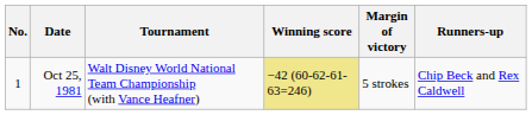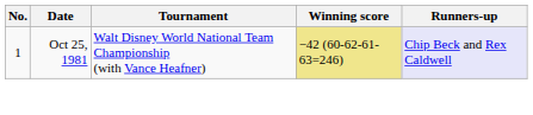 <table class="wikitable" style="font-size:95%;">
 <tr>
 <th>No.</th>
 <th>Date</th>
 <th>Tournament</th>
 <th>Winning score</th>
-<th>Margin of<br>victory</th>
 <th>Runners-up</th>
 </tr>
 <tr>
 <td align=center>1</td>
 <td align=right>Oct 25, <a href='#'>1981</a></td>
 <td><a href='#'>Walt Disney World National Team Championship</a><br>(with  <a href='#'>Vance Heafner</a>)</td>
 <td style="background: khaki;">−42 (60-62-61-63=246)</td>
-<td>5 strokes</td>
-<td> <a href='#'>Chip Beck</a> and  <a href='#'>Rex Caldwell</a></td>
+<td style="background: lavender;"> <a href='#'>Chip Beck</a> and  <a href='#'>Rex Caldwell</a></td>
 </tr>
 </table>
